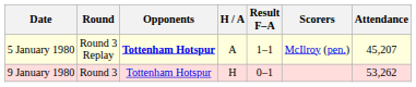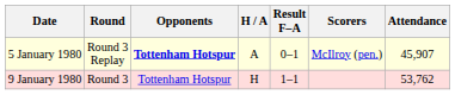 <table class="wikitable" style="text-align:center">
 <tr>
 <th>Date</th>
 <th>Round</th>
 <th>Opponents</th>
 <th>H / A</th>
 <th>Result<br>F–A</th>
 <th>Scorers</th>
 <th>Attendance</th>
 </tr>
 <tr bgcolor="#ffffdd">
 <td>5 January 1980</td>
 <td>Round 3<br>Replay</td>
 <td><strong><a href='#'>Tottenham Hotspur</a></strong></td>
 <td>A</td>
-<td>1–1</td>
+<td>0–1</td>
 <td><a href='#'>McIlroy</a> (<a href='#'>pen.</a>)</td>
-<td>45,207</td>
+<td>45,907</td>
 </tr>
 <tr bgcolor="#ffdddd">
 <td>9 January 1980</td>
 <td>Round 3</td>
 <td><a href='#'>Tottenham Hotspur</a></td>
 <td>H</td>
-<td>0–1</td>
+<td>1–1</td>
 <td></td>
-<td>53,262</td>
+<td>53,762</td>
 </tr>
 </table>
